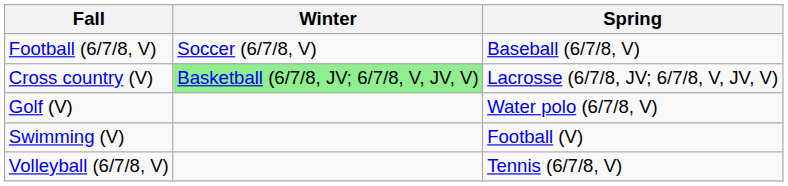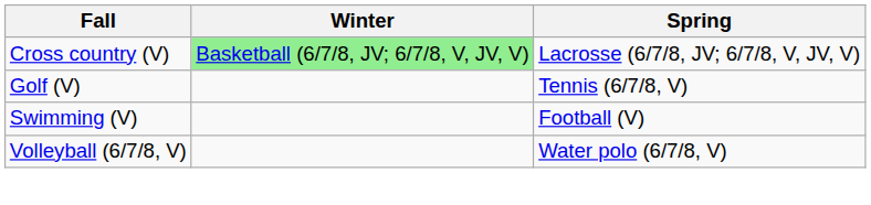 <table class="wikitable">
 <tr>
 <th>Fall</th>
 <th>Winter</th>
 <th>Spring</th>
-</tr>
-<tr>
-<td><a href='#'>Football</a> (6/7/8, V)</td>
-<td><a href='#'>Soccer</a> (6/7/8, V)</td>
-<td><a href='#'>Baseball</a> (6/7/8, V)</td>
 </tr>
 <tr>
 <td><a href='#'>Cross country</a> (V)</td>
 <td style="background: lightgreen;"><a href='#'>Basketball</a> (6/7/8, JV; 6/7/8, V, JV, V)</td>
 <td><a href='#'>Lacrosse</a> (6/7/8, JV; 6/7/8, V, JV, V)</td>
 </tr>
 <tr>
 <td><a href='#'>Golf</a> (V)</td>
 <td></td>
-<td><a href='#'>Water polo</a> (6/7/8, V)</td>
+<td><a href='#'>Tennis</a> (6/7/8, V)</td>
 </tr>
 <tr>
 <td><a href='#'>Swimming</a> (V)</td>
 <td></td>
 <td><a href='#'>Football</a> (V)</td>
 </tr>
 <tr>
 <td><a href='#'>Volleyball</a> (6/7/8, V)</td>
 <td></td>
-<td><a href='#'>Tennis</a> (6/7/8, V)</td>
+<td><a href='#'>Water polo</a> (6/7/8, V)</td>
 </tr>
 </table>
